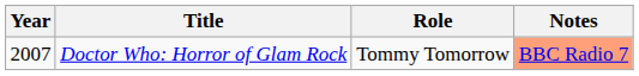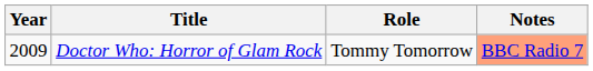 <table class="wikitable sortable">
 <tr>
 <th>Year</th>
 <th>Title</th>
 <th>Role</th>
 <th>Notes</th>
 </tr>
 <tr>
-<td>2007</td>
+<td>2009</td>
 <td><em><a href='#'>Doctor Who: Horror of Glam Rock</a></em></td>
 <td>Tommy Tomorrow</td>
 <td style="background: lightsalmon;"><a href='#'>BBC Radio 7</a></td>
 </tr>
 </table>
